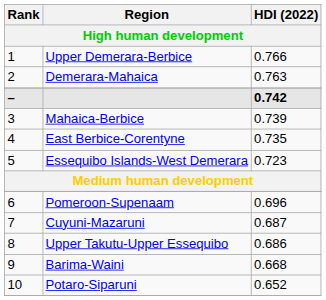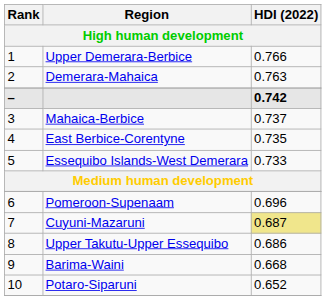 <table class="wikitable sortable">
 <tr>
 <th class="sort">Rank</th>
 <th class="sort">Region</th>
 <th class="sort">HDI (2022)</th>
 </tr>
 <tr>
 <th colspan="3" style="color:#0c0;">High human development</th>
 </tr>
 <tr>
 <td>1</td>
 <td style="text-align:left"> <a href='#'>Upper Demerara-Berbice</a></td>
 <td>0.766</td>
 </tr>
 <tr>
 <td>2</td>
 <td style="text-align:left"> <a href='#'>Demerara-Mahaica</a></td>
 <td>0.763</td>
 </tr>
 <tr>
 </tr>
 <tr style="background:#e6e6e6">
 <td><strong>–</strong></td>
 <td style="text-align:left"><strong></strong></td>
 <td><strong>0.742</strong></td>
 </tr>
 <tr>
 <td>3</td>
 <td style="text-align:left"> <a href='#'>Mahaica-Berbice</a></td>
-<td>0.739</td>
+<td>0.737</td>
 </tr>
 <tr>
 <td>4</td>
 <td style="text-align:left"> <a href='#'>East Berbice-Corentyne</a></td>
 <td>0.735</td>
 </tr>
 <tr>
 <td>5</td>
 <td style="text-align:left"> <a href='#'>Essequibo Islands-West Demerara</a></td>
-<td>0.723</td>
+<td>0.733</td>
 </tr>
 <tr>
 <th colspan="3" style="color:#fc0;">Medium human development</th>
 </tr>
 <tr style="background:#e6e6e6">
 </tr>
 <tr>
 <td>6</td>
 <td style="text-align:left"> <a href='#'>Pomeroon-Supenaam</a></td>
 <td>0.696</td>
 </tr>
 <tr>
 <td>7</td>
 <td style="text-align:left"> <a href='#'>Cuyuni-Mazaruni</a></td>
-<td>0.687</td>
+<td style="background: khaki;">0.687</td>
 </tr>
 <tr>
 <td>8</td>
 <td style="text-align:left"> <a href='#'>Upper Takutu-Upper Essequibo</a></td>
 <td>0.686</td>
 </tr>
 <tr>
 <td>9</td>
 <td style="text-align:left"> <a href='#'>Barima-Waini</a></td>
 <td>0.668</td>
 </tr>
 <tr>
 <td>10</td>
 <td style="text-align:left"> <a href='#'>Potaro-Siparuni</a></td>
 <td>0.652</td>
 </tr>
 <tr>
 </tr>
 </table>
